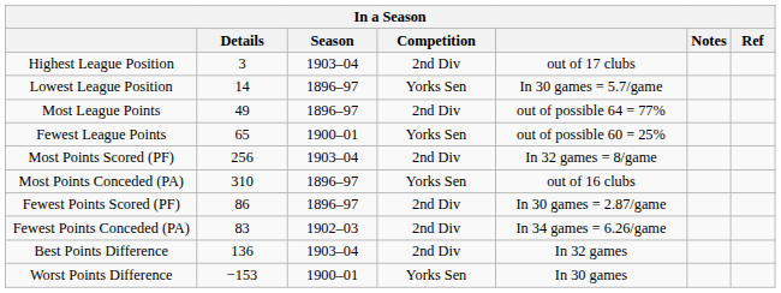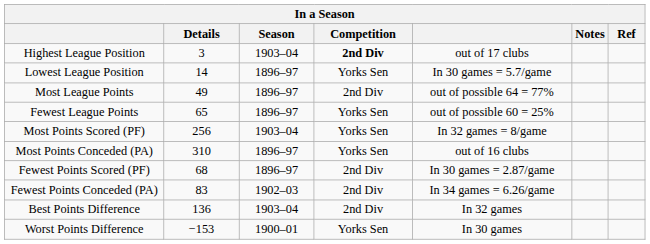 <table class="wikitable" style="text-align:center;">
 <tr>
 <th colspan=7 abbr="Season">In a Season</th>
 </tr>
 <tr>
 <th width=200 abbr="record"></th>
 <th width=90 abbr="how much">Details</th>
 <th width=90 abbr="Season">Season</th>
 <th width=120 abbr="Competition">Competition</th>
 <th width=200 abbr="Comments"></th>
 <th width=40 abbr="Notes">Notes</th>
 <th width=40 abbr="Ref">Ref</th>
 </tr>
 <tr>
 <td>Highest League Position</td>
 <td>3</td>
 <td>1903–04</td>
-<td>2nd Div</td>
+<td><strong>2nd Div</strong></td>
 <td>out of 17 clubs</td>
 <td></td>
 <td></td>
 </tr>
 <tr>
 <td>Lowest League Position</td>
 <td>14</td>
 <td>1896–97</td>
 <td>Yorks Sen</td>
 <td>In 30 games = 5.7/game</td>
 <td></td>
 <td></td>
 </tr>
 <tr>
 <td>Most League Points</td>
 <td>49</td>
 <td>1896–97</td>
 <td>2nd Div</td>
 <td>out of possible 64 = 77%</td>
 <td></td>
 <td></td>
 </tr>
 <tr>
 <td>Fewest League Points</td>
 <td>65</td>
-<td>1900–01</td>
+<td>1896–97</td>
 <td>Yorks Sen</td>
 <td>out of possible 60 = 25%</td>
 <td></td>
 <td></td>
 </tr>
 <tr>
 <td>Most Points Scored (PF)</td>
 <td>256</td>
 <td>1903–04</td>
-<td>2nd Div</td>
+<td>Yorks Sen</td>
 <td>In 32 games = 8/game</td>
 <td></td>
 <td></td>
 </tr>
 <tr>
 <td>Most Points Conceded (PA)</td>
 <td>310</td>
 <td>1896–97</td>
 <td>Yorks Sen</td>
 <td>out of 16 clubs</td>
 <td></td>
 <td></td>
 </tr>
 <tr>
 <td>Fewest Points Scored (PF)</td>
-<td>86</td>
+<td>68</td>
 <td>1896–97</td>
 <td>2nd Div</td>
 <td>In 30 games = 2.87/game</td>
 <td></td>
 <td></td>
 </tr>
 <tr>
 <td>Fewest Points Conceded (PA)</td>
 <td>83</td>
 <td>1902–03</td>
 <td>2nd Div</td>
 <td>In 34 games = 6.26/game</td>
 <td></td>
 <td></td>
 </tr>
 <tr>
 <td>Best Points Difference</td>
 <td>136</td>
 <td>1903–04</td>
 <td>2nd Div</td>
 <td>In 32 games</td>
 <td></td>
 <td></td>
 </tr>
 <tr>
 <td>Worst Points Difference</td>
 <td>−153</td>
 <td>1900–01</td>
 <td>Yorks Sen</td>
 <td>In 30 games</td>
 <td></td>
 <td></td>
 </tr>
 </table>
